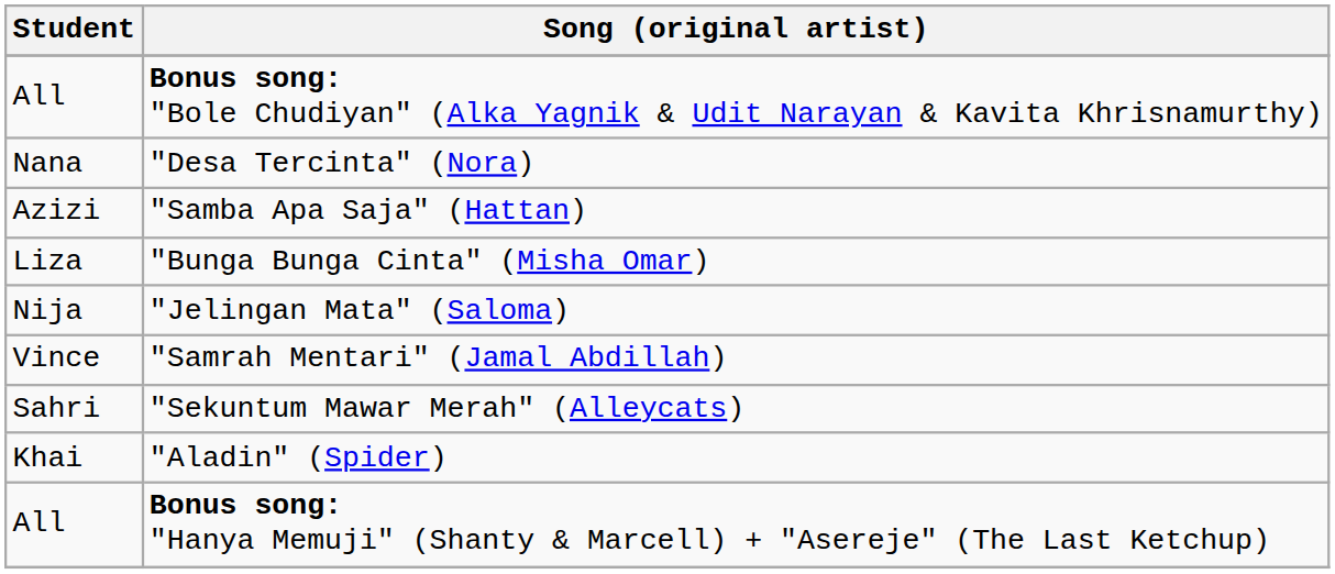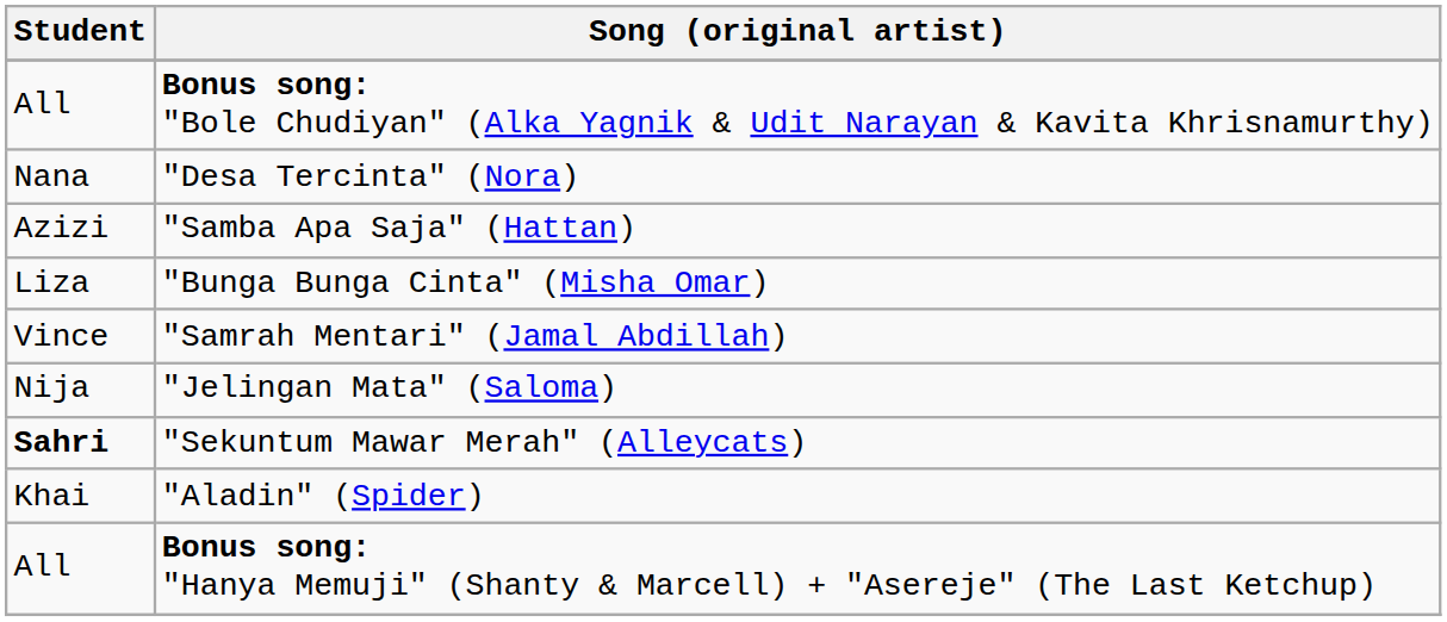 <table class="wikitable" style="font-size:90%;">
 <tr>
 <th>Student</th>
 <th>Song (original artist)</th>
 </tr>
 <tr>
 </tr>
 <tr>
 <td>All</td>
 <td><strong>Bonus song:</strong> <br> "Bole Chudiyan" (<a href='#'>Alka Yagnik</a> & <a href='#'>Udit Narayan</a> & Kavita Khrisnamurthy)</td>
 </tr>
 <tr>
 <td>Nana</td>
 <td>"Desa Tercinta" (<a href='#'>Nora</a>)</td>
 </tr>
 <tr>
 <td>Azizi</td>
 <td>"Samba Apa Saja" (<a href='#'>Hattan</a>)</td>
 </tr>
 <tr>
 <td>Liza</td>
 <td>"Bunga Bunga Cinta" (<a href='#'>Misha Omar</a>)</td>
 </tr>
 <tr>
+<td>Vince</td>
+<td>"Samrah Mentari" (<a href='#'>Jamal Abdillah</a>)</td>
+</tr>
+<tr>
 <td>Nija</td>
 <td>"Jelingan Mata" (<a href='#'>Saloma</a>)</td>
 </tr>
 <tr>
-<td>Vince</td>
-<td>"Samrah Mentari" (<a href='#'>Jamal Abdillah</a>)</td>
-</tr>
-<tr>
-<td>Sahri</td>
+<td><strong>Sahri</strong></td>
 <td>"Sekuntum Mawar Merah" (<a href='#'>Alleycats</a>)</td>
 </tr>
 <tr>
 <td>Khai</td>
 <td>"Aladin" (<a href='#'>Spider</a>)</td>
 </tr>
 <tr>
 <td>All</td>
 <td><strong>Bonus song:</strong> <br> "Hanya Memuji" (Shanty & Marcell) + "Asereje" (The Last Ketchup)</td>
 </tr>
 <tr>
 </tr>
 </table>
